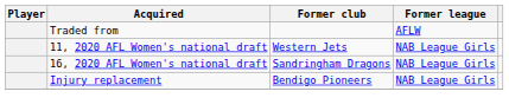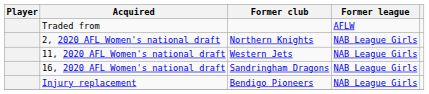 <table class="wikitable plainrowheaders">
 <tr>
 <th scope="col">Player</th>
 <th scope="col">Acquired</th>
 <th scope="col">Former club</th>
 <th scope="col">Former league</th>
 <th scope="col"></th>
 </tr>
 <tr>
 <th scope="row"></th>
 <td>Traded from </td>
 <td></td>
 <td><a href='#'>AFLW</a></td>
+<td></td>
+</tr>
+<tr>
+<th scope="row"></th>
+<td> 2, <a href='#'>2020 AFL Women's national draft</a></td>
+<td><a href='#'>Northern Knights</a></td>
+<td><a href='#'>NAB League Girls</a></td>
 <td></td>
 </tr>
 <tr>
 <th scope="row"></th>
 <td> 11, <a href='#'>2020 AFL Women's national draft</a></td>
 <td><a href='#'>Western Jets</a></td>
 <td><a href='#'>NAB League Girls</a></td>
 <td></td>
 </tr>
 <tr>
 <th scope="row"></th>
 <td> 16, <a href='#'>2020 AFL Women's national draft</a></td>
 <td><a href='#'>Sandringham Dragons</a></td>
 <td><a href='#'>NAB League Girls</a></td>
 <td></td>
 </tr>
 <tr>
 <th scope="row"></th>
 <td><a href='#'>Injury replacement</a></td>
 <td><a href='#'>Bendigo Pioneers</a></td>
 <td><a href='#'>NAB League Girls</a></td>
 <td></td>
 </tr>
 <tr>
 </tr>
 </table>
